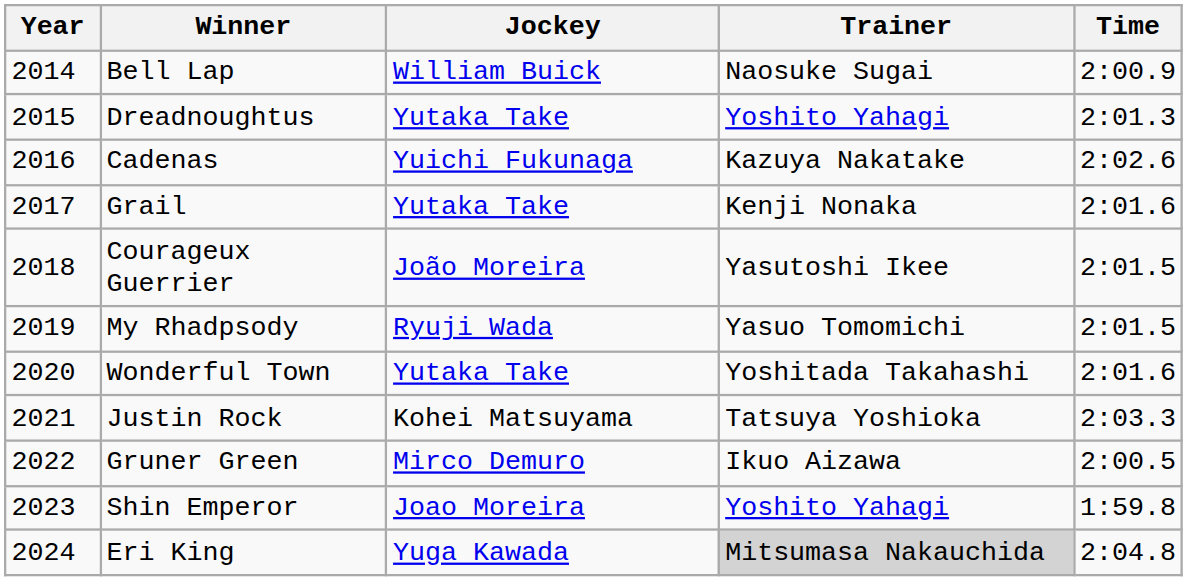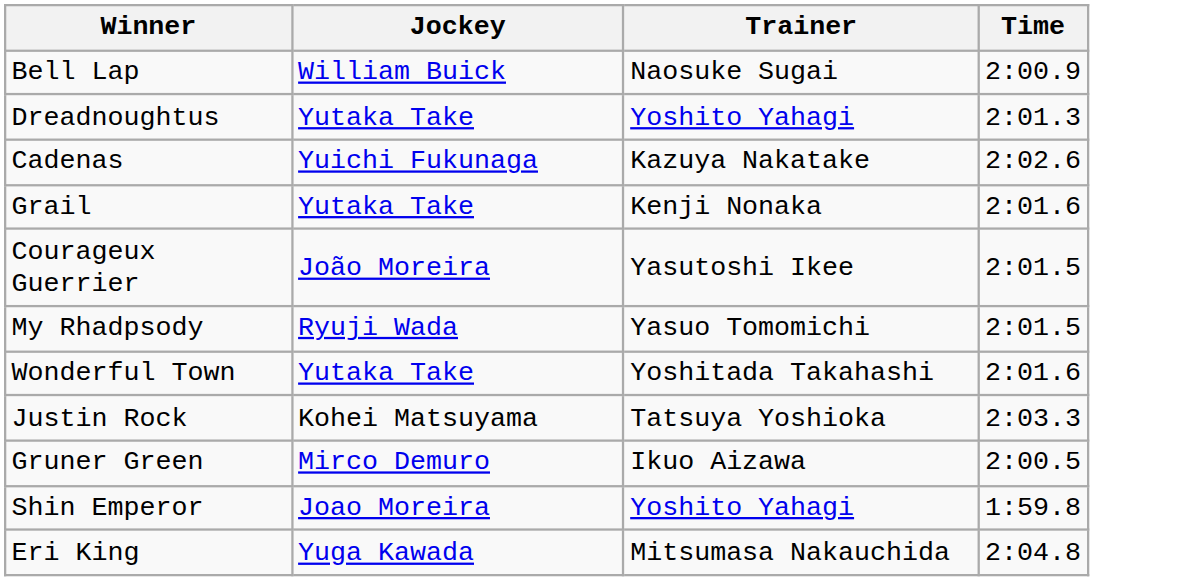 <table class="wikitable sortable" style="font-size:90%">
 <tr>
-<th width="36px">Year<br></th>
 <th width="120px">Winner<br></th>
 <th width="140px">Jockey<br></th>
 <th width="150px">Trainer<br></th>
 <th>Time<br></th>
 </tr>
 <tr>
-<td>2014</td>
 <td>Bell Lap</td>
 <td><a href='#'>William Buick</a></td>
 <td>Naosuke Sugai</td>
 <td>2:00.9</td>
 </tr>
 <tr>
-<td>2015</td>
 <td>Dreadnoughtus</td>
 <td><a href='#'>Yutaka Take</a></td>
 <td><a href='#'>Yoshito Yahagi</a></td>
 <td>2:01.3</td>
 </tr>
 <tr>
-<td>2016</td>
 <td>Cadenas</td>
 <td><a href='#'>Yuichi Fukunaga</a></td>
 <td>Kazuya Nakatake</td>
 <td>2:02.6</td>
 </tr>
 <tr>
-<td>2017</td>
 <td>Grail</td>
 <td><a href='#'>Yutaka Take</a></td>
 <td>Kenji Nonaka</td>
 <td>2:01.6</td>
 </tr>
 <tr>
-<td>2018</td>
 <td>Courageux Guerrier</td>
 <td><a href='#'>João Moreira</a></td>
 <td>Yasutoshi Ikee</td>
 <td>2:01.5</td>
 </tr>
 <tr>
-<td>2019</td>
 <td>My Rhadpsody</td>
 <td><a href='#'>Ryuji Wada</a></td>
 <td>Yasuo Tomomichi</td>
 <td>2:01.5</td>
 </tr>
 <tr>
-<td>2020</td>
 <td>Wonderful Town </td>
 <td><a href='#'>Yutaka Take</a></td>
 <td>Yoshitada Takahashi</td>
 <td>2:01.6</td>
 </tr>
 <tr>
-<td>2021</td>
 <td>Justin Rock </td>
 <td>Kohei Matsuyama</td>
 <td>Tatsuya Yoshioka</td>
 <td>2:03.3</td>
 </tr>
 <tr>
-<td>2022</td>
 <td>Gruner Green </td>
 <td><a href='#'>Mirco Demuro</a></td>
 <td>Ikuo Aizawa</td>
 <td>2:00.5</td>
 </tr>
 <tr>
-<td>2023</td>
 <td>Shin Emperor</td>
 <td><a href='#'>Joao Moreira</a></td>
 <td><a href='#'>Yoshito Yahagi</a></td>
 <td>1:59.8</td>
 </tr>
 <tr>
-<td>2024</td>
 <td>Eri King</td>
 <td><a href='#'>Yuga Kawada</a></td>
-<td style="background: lightgrey;">Mitsumasa Nakauchida</td>
+<td>Mitsumasa Nakauchida</td>
 <td>2:04.8</td>
 </tr>
 </table>
